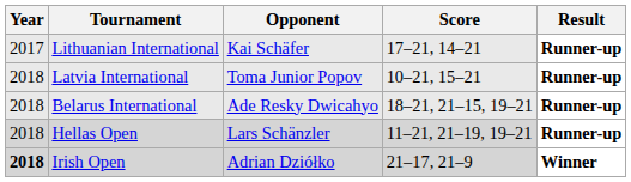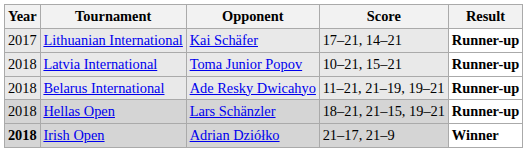 <table class="sortable wikitable" style="font-size: 90%;">
 <tr>
 <th>Year</th>
 <th>Tournament</th>
 <th>Opponent</th>
 <th>Score</th>
 <th>Result</th>
 </tr>
 <tr style="background:#E9E9E9">
 <td align="center">2017</td>
 <td align="left"><a href='#'>Lithuanian International</a></td>
 <td align="left"> <a href='#'>Kai Schäfer</a></td>
 <td align="left">17–21, 14–21</td>
 <td style="text-align:left; background:white"> <strong>Runner-up</strong></td>
 </tr>
 <tr style="background:#E9E9E9">
 <td align="center">2018</td>
 <td align="left"><a href='#'>Latvia International</a></td>
 <td align="left"> <a href='#'>Toma Junior Popov</a></td>
 <td align="left">10–21, 15–21</td>
 <td style="text-align:left; background:white"> <strong>Runner-up</strong></td>
 </tr>
 <tr style="background:#E9E9E9">
 <td align="center">2018</td>
 <td align="left"><a href='#'>Belarus International</a></td>
 <td align="left"> <a href='#'>Ade Resky Dwicahyo</a></td>
-<td align="left">18–21, 21–15, 19–21</td>
+<td align="left">11–21, 21–19, 19–21</td>
 <td style="text-align:left; background:white"> <strong>Runner-up</strong></td>
 </tr>
 <tr style="background:#D5D5D5">
 <td align="center">2018</td>
 <td align="left"><a href='#'>Hellas Open</a></td>
 <td align="left"> <a href='#'>Lars Schänzler</a></td>
-<td align="left">11–21, 21–19, 19–21</td>
+<td align="left">18–21, 21–15, 19–21</td>
 <td style="text-align:left; background:white"> <strong>Runner-up</strong></td>
 </tr>
 <tr style="background:#D5D5D5">
 <td align="center"><strong>2018</strong></td>
 <td align="left"><a href='#'>Irish Open</a></td>
 <td align="left"> <a href='#'>Adrian Dziółko</a></td>
 <td align="left">21–17, 21–9</td>
 <td style="text-align:left; background:white"> <strong>Winner</strong></td>
 </tr>
 </table>
